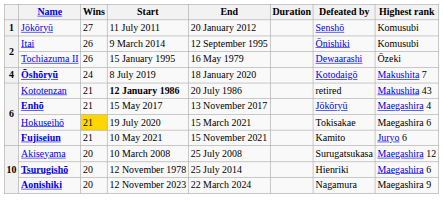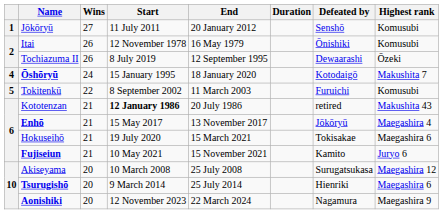 <table class="wikitable">
 <tr>
 <th></th>
 <th><a href='#'>Name</a></th>
 <th>Wins</th>
 <th>Start</th>
 <th>End</th>
 <th>Duration</th>
 <th>Defeated by</th>
 <th>Highest rank</th>
 </tr>
 <tr>
 <th>1</th>
 <td><a href='#'>Jōkōryū</a></td>
 <td>27</td>
 <td>11 July 2011</td>
 <td>20 January 2012</td>
 <td></td>
 <td><a href='#'>Senshō</a></td>
 <td>Komusubi</td>
 </tr>
 <tr>
 <th rowspan=2>2</th>
 <td><a href='#'>Itai</a></td>
 <td>26</td>
-<td>9 March 2014</td>
-<td>12 September 1995</td>
+<td>12 November 1978</td>
+<td>16 May 1979</td>
 <td></td>
 <td><a href='#'>Ōnishiki</a></td>
 <td>Komusubi</td>
 </tr>
 <tr>
 <td><a href='#'>Tochiazuma II</a></td>
 <td>26</td>
-<td>15 January 1995</td>
-<td>16 May 1979</td>
+<td>8 July 2019</td>
+<td>12 September 1995</td>
 <td></td>
 <td><a href='#'>Dewaarashi</a></td>
 <td>Ōzeki</td>
 </tr>
 <tr>
 <th>4</th>
 <td><strong><a href='#'>Ōshōryū</a></strong></td>
 <td>24</td>
-<td>8 July 2019</td>
+<td>15 January 1995</td>
 <td>18 January 2020</td>
 <td></td>
 <td><a href='#'>Kotodaigō</a></td>
 <td><a href='#'>Makushita</a> 7</td>
+</tr>
+<tr>
+<th>5</th>
+<td><a href='#'>Tokitenkū</a></td>
+<td>22</td>
+<td>8 September 2002</td>
+<td>11 March 2003</td>
+<td></td>
+<td><a href='#'>Furuichi</a></td>
+<td>Komusubi</td>
 </tr>
 <tr>
 <th rowspan=4>6</th>
 <td><a href='#'>Kototenzan</a></td>
 <td>21</td>
 <td><strong>12 January 1986</strong></td>
 <td>20 July 1986</td>
 <td></td>
 <td>retired</td>
 <td><a href='#'>Makushita</a> 43</td>
 </tr>
 <tr>
 <td><strong><a href='#'>Enhō</a></strong></td>
 <td>21</td>
 <td>15 May 2017</td>
 <td>13 November 2017</td>
 <td></td>
 <td><a href='#'>Jōkōryū</a></td>
 <td><a href='#'>Maegashira</a> 4</td>
 </tr>
 <tr>
 <td><a href='#'>Hokuseihō</a></td>
-<td style="background: gold;">21</td>
+<td>21</td>
 <td>19 July 2020</td>
 <td>15 March 2021</td>
 <td></td>
 <td>Tokisakae</td>
 <td>Maegashira 6</td>
 </tr>
 <tr>
 <td><strong><a href='#'>Fujiseiun</a></strong></td>
 <td>21</td>
 <td>10 May 2021</td>
 <td>15 November 2021</td>
 <td></td>
 <td>Kamito</td>
 <td><a href='#'>Juryo</a> 6</td>
 </tr>
 <tr>
 <th rowspan=3>10</th>
 <td><a href='#'>Akiseyama</a></td>
 <td>20</td>
 <td>10 March 2008</td>
 <td>25 July 2008</td>
 <td></td>
 <td>Surugatsukasa</td>
 <td><a href='#'>Maegashira</a> 12</td>
 </tr>
 <tr>
 <td><strong><a href='#'>Tsurugishō</a></strong></td>
 <td>20</td>
-<td>12 November 1978</td>
+<td>9 March 2014</td>
 <td>25 July 2014</td>
 <td></td>
 <td>Hienriki</td>
 <td><a href='#'>Maegashira</a> 6</td>
 </tr>
 <tr>
 <td><strong><a href='#'>Aonishiki</a></strong></td>
 <td>20</td>
 <td>12 November 2023</td>
 <td>22 March 2024</td>
 <td></td>
 <td>Nagamura</td>
 <td>Maegashira 9</td>
 </tr>
 </table>
